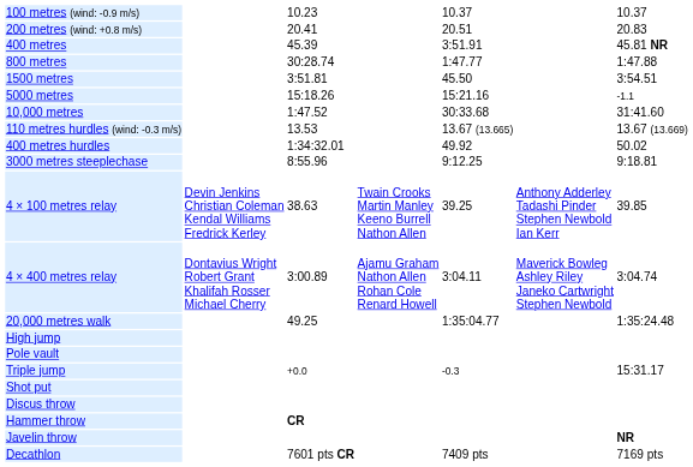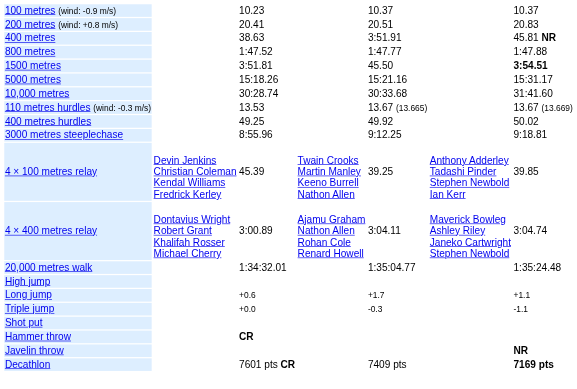 <table>
 <tr>
 <td bgcolor = DDEEFF><a href='#'>100 metres</a> <small>(wind: -0.9 m/s)</small></td>
 <td></td>
 <td>10.23</td>
 <td></td>
 <td>10.37</td>
 <td></td>
 <td>10.37</td>
 </tr>
 <tr>
 <td bgcolor = DDEEFF><a href='#'>200 metres</a> <small>(wind: +0.8 m/s)</small></td>
 <td></td>
 <td>20.41</td>
 <td></td>
 <td>20.51</td>
 <td></td>
 <td>20.83</td>
 </tr>
 <tr>
 <td bgcolor = DDEEFF><a href='#'>400 metres</a></td>
 <td></td>
-<td>45.39</td>
+<td>38.63</td>
 <td></td>
 <td>3:51.91</td>
 <td></td>
 <td>45.81 <strong>NR</strong></td>
 </tr>
 <tr>
 <td bgcolor = DDEEFF><a href='#'>800 metres</a></td>
 <td></td>
-<td>30:28.74</td>
+<td>1:47.52</td>
 <td></td>
 <td>1:47.77</td>
 <td></td>
 <td>1:47.88</td>
 </tr>
 <tr>
 <td bgcolor = DDEEFF><a href='#'>1500 metres</a></td>
 <td></td>
 <td>3:51.81</td>
 <td></td>
 <td>45.50</td>
 <td></td>
-<td>3:54.51</td>
+<td><strong>3:54.51</strong></td>
 </tr>
 <tr>
 <td bgcolor = DDEEFF><a href='#'>5000 metres</a></td>
 <td></td>
 <td>15:18.26</td>
 <td></td>
 <td>15:21.16</td>
 <td></td>
-<td><small> -1.1</small></td>
+<td>15:31.17</td>
 </tr>
 <tr>
 <td bgcolor = DDEEFF><a href='#'>10,000 metres</a></td>
 <td></td>
-<td>1:47.52</td>
+<td>30:28.74</td>
 <td></td>
 <td>30:33.68</td>
 <td></td>
 <td>31:41.60</td>
 </tr>
 <tr>
 <td bgcolor = DDEEFF><a href='#'>110 metres hurdles</a> <small>(wind: -0.3 m/s)</small><br></td>
 <td></td>
 <td>13.53</td>
 <td></td>
 <td>13.67 <small>(13.665)</small></td>
 <td></td>
 <td>13.67 <small>(13.669)</small></td>
 </tr>
 <tr>
 <td bgcolor = DDEEFF><a href='#'>400 metres hurdles</a></td>
 <td></td>
-<td>1:34:32.01</td>
+<td>49.25</td>
 <td></td>
 <td>49.92</td>
 <td></td>
 <td>50.02</td>
 </tr>
 <tr>
 <td bgcolor = DDEEFF><a href='#'>3000 metres steeplechase</a></td>
 <td></td>
 <td>8:55.96</td>
 <td></td>
 <td>9:12.25</td>
 <td></td>
 <td>9:18.81</td>
 </tr>
 <tr>
 <td bgcolor = DDEEFF><a href='#'>4 × 100 metres relay</a></td>
 <td> <br><a href='#'>Devin Jenkins</a><br><a href='#'>Christian Coleman</a><br><a href='#'>Kendal Williams</a><br><a href='#'>Fredrick Kerley</a></td>
-<td>38.63</td>
+<td>45.39</td>
 <td> <br><a href='#'>Twain Crooks</a><br><a href='#'>Martin Manley</a><br><a href='#'>Keeno Burrell</a><br><a href='#'>Nathon Allen</a></td>
 <td>39.25</td>
 <td> <br><a href='#'>Anthony Adderley</a><br><a href='#'>Tadashi Pinder</a><br><a href='#'>Stephen Newbold</a><br><a href='#'>Ian Kerr</a></td>
 <td>39.85</td>
 </tr>
 <tr>
 <td bgcolor = DDEEFF><a href='#'>4 × 400 metres relay</a></td>
 <td> <br><a href='#'>Dontavius Wright</a><br><a href='#'>Robert Grant</a><br><a href='#'>Khalifah Rosser</a><br><a href='#'>Michael Cherry</a></td>
 <td>3:00.89</td>
 <td> <br><a href='#'>Ajamu Graham</a><br><a href='#'>Nathon Allen</a><br><a href='#'>Rohan Cole</a><br><a href='#'>Renard Howell</a></td>
 <td>3:04.11</td>
 <td> <br><a href='#'>Maverick Bowleg</a><br><a href='#'>Ashley Riley</a><br><a href='#'>Janeko Cartwright</a><br><a href='#'>Stephen Newbold</a></td>
 <td>3:04.74</td>
 </tr>
 <tr>
 <td bgcolor = DDEEFF><a href='#'>20,000 metres walk</a></td>
 <td></td>
-<td>49.25</td>
+<td>1:34:32.01</td>
 <td></td>
 <td>1:35:04.77</td>
 <td></td>
 <td>1:35:24.48</td>
 </tr>
 <tr>
 <td bgcolor = DDEEFF><a href='#'>High jump</a></td>
 <td></td>
 <td></td>
 <td></td>
 <td></td>
 <td></td>
 <td></td>
 </tr>
 <tr>
-<td bgcolor = DDEEFF><a href='#'>Pole vault</a></td>
+<td bgcolor = DDEEFF><a href='#'>Long jump</a></td>
 <td></td>
+<td><small> +0.6</small></td>
 <td></td>
+<td><small> +1.7</small></td>
 <td></td>
-<td></td>
-<td></td>
-<td></td>
+<td><small> +1.1</small></td>
 </tr>
 <tr>
 <td bgcolor = DDEEFF><a href='#'>Triple jump</a></td>
 <td></td>
 <td><small> +0.0</small></td>
 <td></td>
 <td><small> -0.3</small></td>
 <td></td>
-<td>15:31.17</td>
+<td><small> -1.1</small></td>
 </tr>
 <tr>
 <td bgcolor = DDEEFF><a href='#'>Shot put</a></td>
-<td></td>
-<td></td>
-<td></td>
-<td></td>
-<td></td>
-<td></td>
-</tr>
-<tr>
-<td bgcolor = DDEEFF><a href='#'>Discus throw</a></td>
 <td></td>
 <td></td>
 <td></td>
 <td></td>
 <td></td>
 <td></td>
 </tr>
 <tr>
 <td bgcolor = DDEEFF><a href='#'>Hammer throw</a></td>
 <td></td>
 <td> <strong>CR</strong></td>
 <td></td>
 <td></td>
 <td></td>
 <td></td>
 </tr>
 <tr>
 <td bgcolor = DDEEFF><a href='#'>Javelin throw</a></td>
 <td></td>
 <td></td>
 <td></td>
 <td></td>
 <td></td>
 <td> <strong>NR</strong></td>
 </tr>
 <tr>
 <td bgcolor = DDEEFF><a href='#'>Decathlon</a></td>
 <td></td>
 <td>7601 pts <strong>CR</strong></td>
 <td></td>
 <td>7409 pts</td>
 <td></td>
-<td>7169 pts</td>
+<td><strong>7169 pts</strong></td>
 </tr>
 </table>
